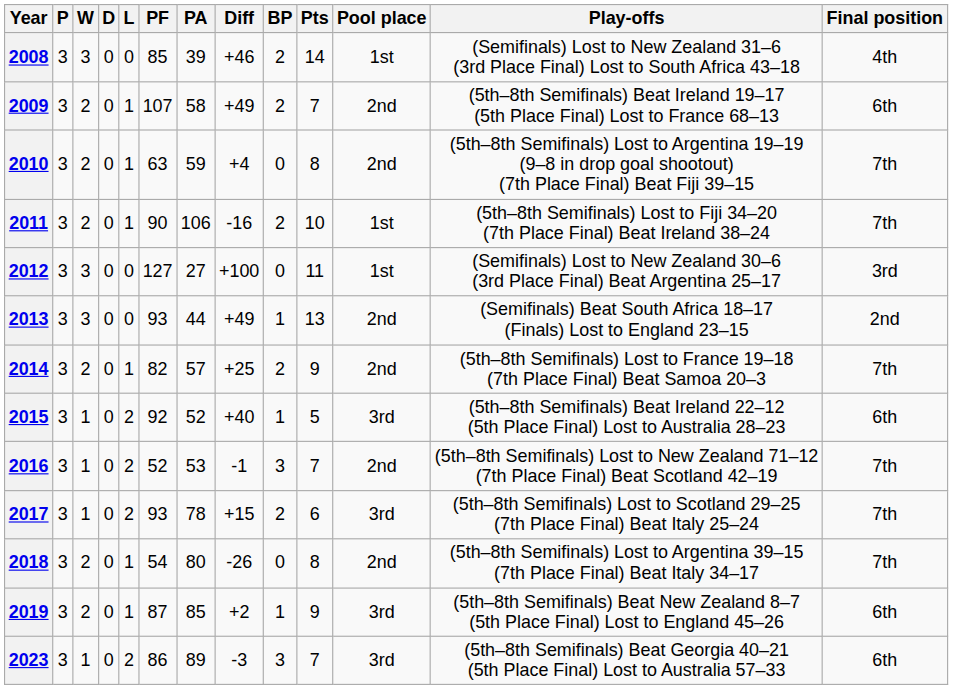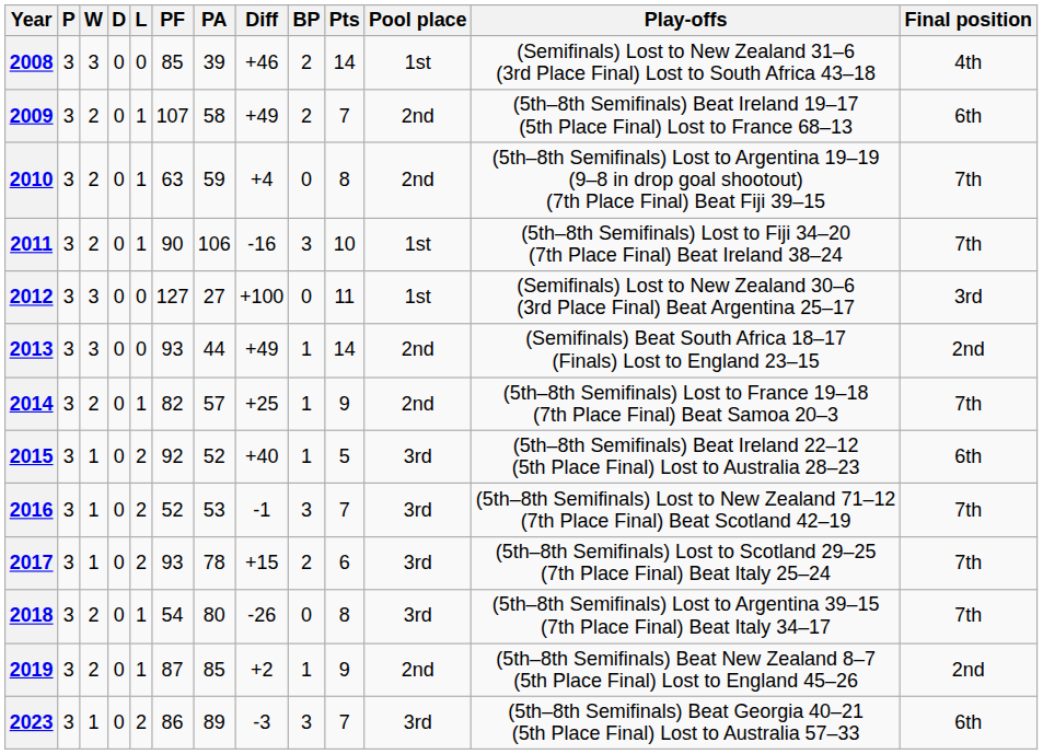 <table class="wikitable" style="text-align:center">
 <tr>
 <th>Year</th>
 <th>P</th>
 <th>W</th>
 <th>D</th>
 <th>L</th>
 <th>PF</th>
 <th>PA</th>
 <th>Diff</th>
 <th>BP</th>
 <th>Pts</th>
 <th>Pool place</th>
 <th>Play-offs</th>
 <th>Final position</th>
 </tr>
 <tr>
 <th><a href='#'>2008</a></th>
 <td>3</td>
 <td>3</td>
 <td>0</td>
 <td>0</td>
 <td>85</td>
 <td>39</td>
 <td>+46</td>
 <td>2</td>
 <td>14</td>
 <td>1st</td>
 <td>(Semifinals) Lost to New Zealand 31–6<br> (3rd Place Final) Lost to South Africa 43–18</td>
 <td>4th</td>
 </tr>
 <tr>
 <th><a href='#'>2009</a></th>
 <td>3</td>
 <td>2</td>
 <td>0</td>
 <td>1</td>
 <td>107</td>
 <td>58</td>
 <td>+49</td>
 <td>2</td>
 <td>7</td>
 <td>2nd</td>
 <td>(5th–8th Semifinals) Beat Ireland 19–17<br>(5th Place Final) Lost to France 68–13</td>
 <td>6th</td>
 </tr>
 <tr>
 <th><a href='#'>2010</a></th>
 <td>3</td>
 <td>2</td>
 <td>0</td>
 <td>1</td>
 <td>63</td>
 <td>59</td>
 <td>+4</td>
 <td>0</td>
 <td>8</td>
 <td>2nd</td>
 <td>(5th–8th Semifinals) Lost to Argentina 19–19<br>(9–8 in drop goal shootout)<br>(7th Place Final) Beat Fiji 39–15</td>
 <td>7th</td>
 </tr>
 <tr>
 <th><a href='#'>2011</a></th>
 <td>3</td>
 <td>2</td>
 <td>0</td>
 <td>1</td>
 <td>90</td>
 <td>106</td>
 <td>-16</td>
-<td>2</td>
+<td>3</td>
 <td>10</td>
 <td>1st</td>
 <td>(5th–8th Semifinals) Lost to Fiji 34–20<br>(7th Place Final) Beat Ireland 38–24</td>
 <td>7th</td>
 </tr>
 <tr>
 <th><a href='#'>2012</a></th>
 <td>3</td>
 <td>3</td>
 <td>0</td>
 <td>0</td>
 <td>127</td>
 <td>27</td>
 <td>+100</td>
 <td>0</td>
 <td>11</td>
 <td>1st</td>
 <td>(Semifinals) Lost to New Zealand 30–6<br>(3rd Place Final) Beat Argentina 25–17</td>
 <td>3rd</td>
 </tr>
 <tr>
 <th><a href='#'>2013</a></th>
 <td>3</td>
 <td>3</td>
 <td>0</td>
 <td>0</td>
 <td>93</td>
 <td>44</td>
 <td>+49</td>
 <td>1</td>
-<td>13</td>
+<td>14</td>
 <td>2nd</td>
 <td>(Semifinals) Beat South Africa 18–17<br>(Finals) Lost to England 23–15</td>
 <td>2nd</td>
 </tr>
 <tr>
 <th><a href='#'>2014</a></th>
 <td>3</td>
 <td>2</td>
 <td>0</td>
 <td>1</td>
 <td>82</td>
 <td>57</td>
 <td>+25</td>
-<td>2</td>
+<td>1</td>
 <td>9</td>
 <td>2nd</td>
 <td>(5th–8th Semifinals) Lost to France 19–18<br>(7th Place Final) Beat Samoa 20–3</td>
 <td>7th</td>
 </tr>
 <tr>
 <th><a href='#'>2015</a></th>
 <td>3</td>
 <td>1</td>
 <td>0</td>
 <td>2</td>
 <td>92</td>
 <td>52</td>
 <td>+40</td>
 <td>1</td>
 <td>5</td>
 <td>3rd</td>
 <td>(5th–8th Semifinals) Beat Ireland 22–12<br>(5th Place Final) Lost to Australia 28–23</td>
 <td>6th</td>
 </tr>
 <tr>
 <th><a href='#'>2016</a></th>
 <td>3</td>
 <td>1</td>
 <td>0</td>
 <td>2</td>
 <td>52</td>
 <td>53</td>
 <td>-1</td>
 <td>3</td>
 <td>7</td>
-<td>2nd</td>
+<td>3rd</td>
 <td>(5th–8th Semifinals) Lost to New Zealand 71–12<br>(7th Place Final) Beat Scotland 42–19</td>
 <td>7th</td>
 </tr>
 <tr>
 <th><a href='#'>2017</a></th>
 <td>3</td>
 <td>1</td>
 <td>0</td>
 <td>2</td>
 <td>93</td>
 <td>78</td>
 <td>+15</td>
 <td>2</td>
 <td>6</td>
 <td>3rd</td>
 <td>(5th–8th Semifinals) Lost to Scotland 29–25<br>(7th Place Final) Beat Italy 25–24</td>
 <td>7th</td>
 </tr>
 <tr>
 <th><a href='#'>2018</a></th>
 <td>3</td>
 <td>2</td>
 <td>0</td>
 <td>1</td>
 <td>54</td>
 <td>80</td>
 <td>-26</td>
 <td>0</td>
 <td>8</td>
-<td>2nd</td>
+<td>3rd</td>
 <td>(5th–8th Semifinals) Lost to Argentina 39–15<br>(7th Place Final) Beat Italy 34–17</td>
 <td>7th</td>
 </tr>
 <tr>
 <th><a href='#'>2019</a></th>
 <td>3</td>
 <td>2</td>
 <td>0</td>
 <td>1</td>
 <td>87</td>
 <td>85</td>
 <td>+2</td>
 <td>1</td>
 <td>9</td>
-<td>3rd</td>
+<td>2nd</td>
 <td>(5th–8th Semifinals) Beat New Zealand 8–7<br>(5th Place Final) Lost to England 45–26</td>
-<td>6th</td>
+<td>2nd</td>
 </tr>
 <tr>
 <th><a href='#'>2023</a></th>
 <td>3</td>
 <td>1</td>
 <td>0</td>
 <td>2</td>
 <td>86</td>
 <td>89</td>
 <td>-3</td>
 <td>3</td>
 <td>7</td>
 <td>3rd</td>
 <td>(5th–8th Semifinals) Beat Georgia 40–21<br>(5th Place Final) Lost to Australia 57–33</td>
 <td>6th</td>
 </tr>
 </table>
